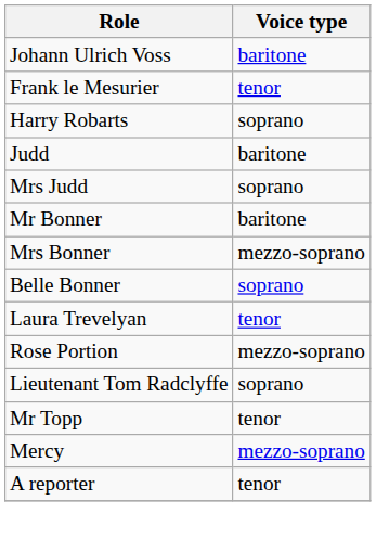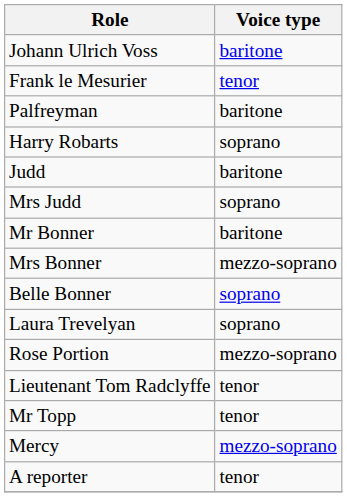 <table class="wikitable">
 <tr>
 <th>Role</th>
 <th>Voice type</th>
 </tr>
 <tr>
 <td>Johann Ulrich Voss</td>
 <td><a href='#'>baritone</a></td>
 </tr>
 <tr>
 <td>Frank le Mesurier</td>
 <td><a href='#'>tenor</a></td>
+</tr>
+<tr>
+<td>Palfreyman</td>
+<td>baritone</td>
 </tr>
 <tr>
 <td>Harry Robarts</td>
 <td>soprano</td>
 </tr>
 <tr>
 <td>Judd</td>
 <td>baritone</td>
 </tr>
 <tr>
 <td>Mrs Judd</td>
 <td>soprano</td>
 </tr>
 <tr>
 <td>Mr Bonner</td>
 <td>baritone</td>
 </tr>
 <tr>
 <td>Mrs Bonner</td>
 <td>mezzo-soprano</td>
 </tr>
 <tr>
 <td>Belle Bonner</td>
 <td><a href='#'>soprano</a></td>
 </tr>
 <tr>
 <td>Laura Trevelyan</td>
-<td><a href='#'>tenor</a></td>
+<td>soprano</td>
 </tr>
 <tr>
 <td>Rose Portion</td>
 <td>mezzo-soprano</td>
 </tr>
 <tr>
 <td>Lieutenant Tom Radclyffe</td>
-<td>soprano</td>
+<td>tenor</td>
 </tr>
 <tr>
 <td>Mr Topp</td>
 <td>tenor</td>
 </tr>
 <tr>
 <td>Mercy</td>
 <td><a href='#'>mezzo-soprano</a></td>
 </tr>
 <tr>
 <td>A reporter</td>
 <td>tenor</td>
 </tr>
 <tr>
 </tr>
 </table>
